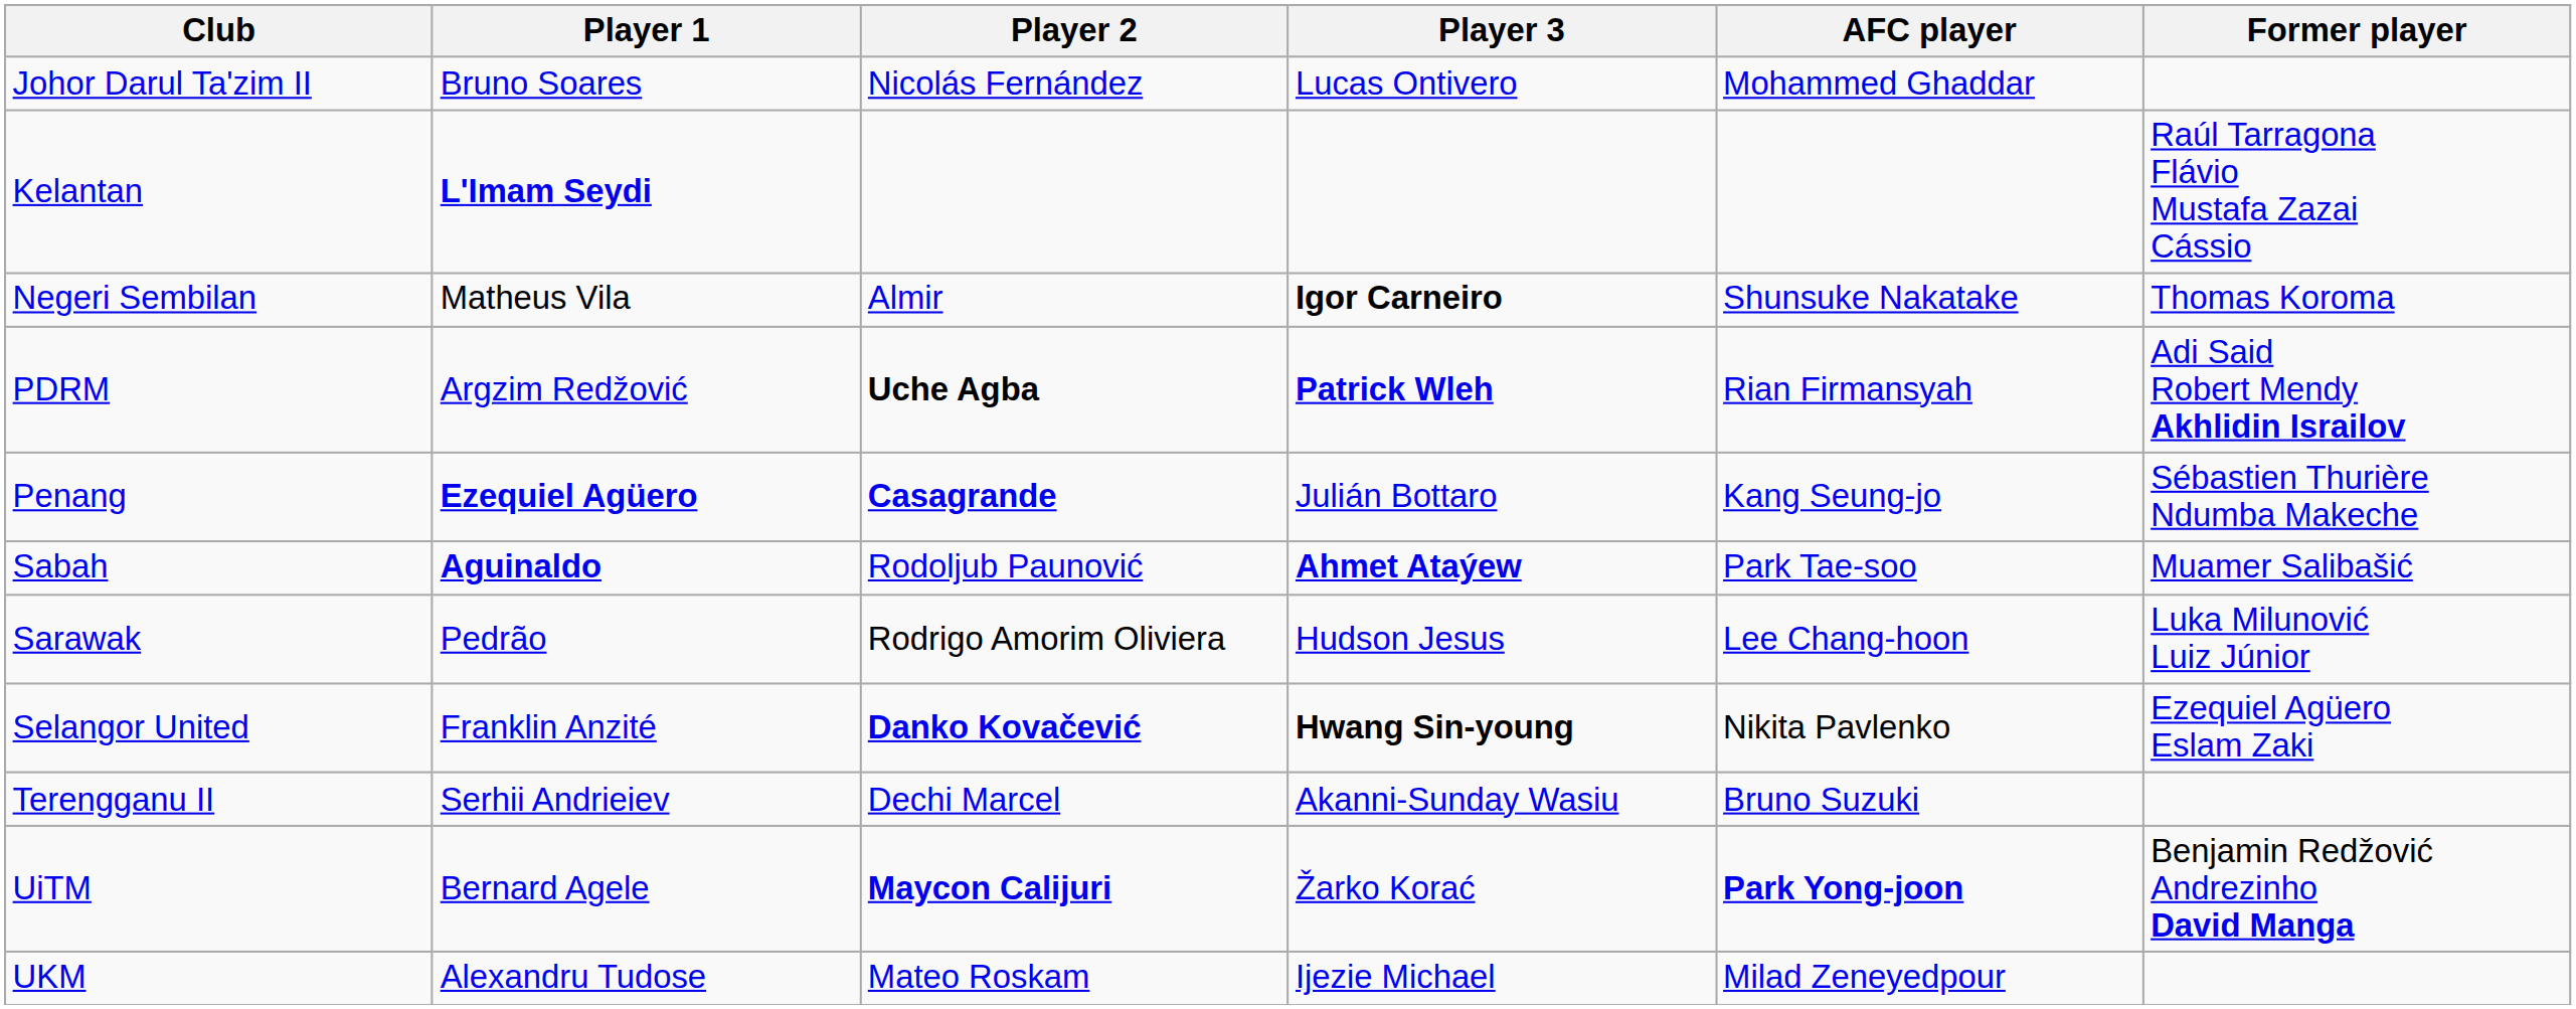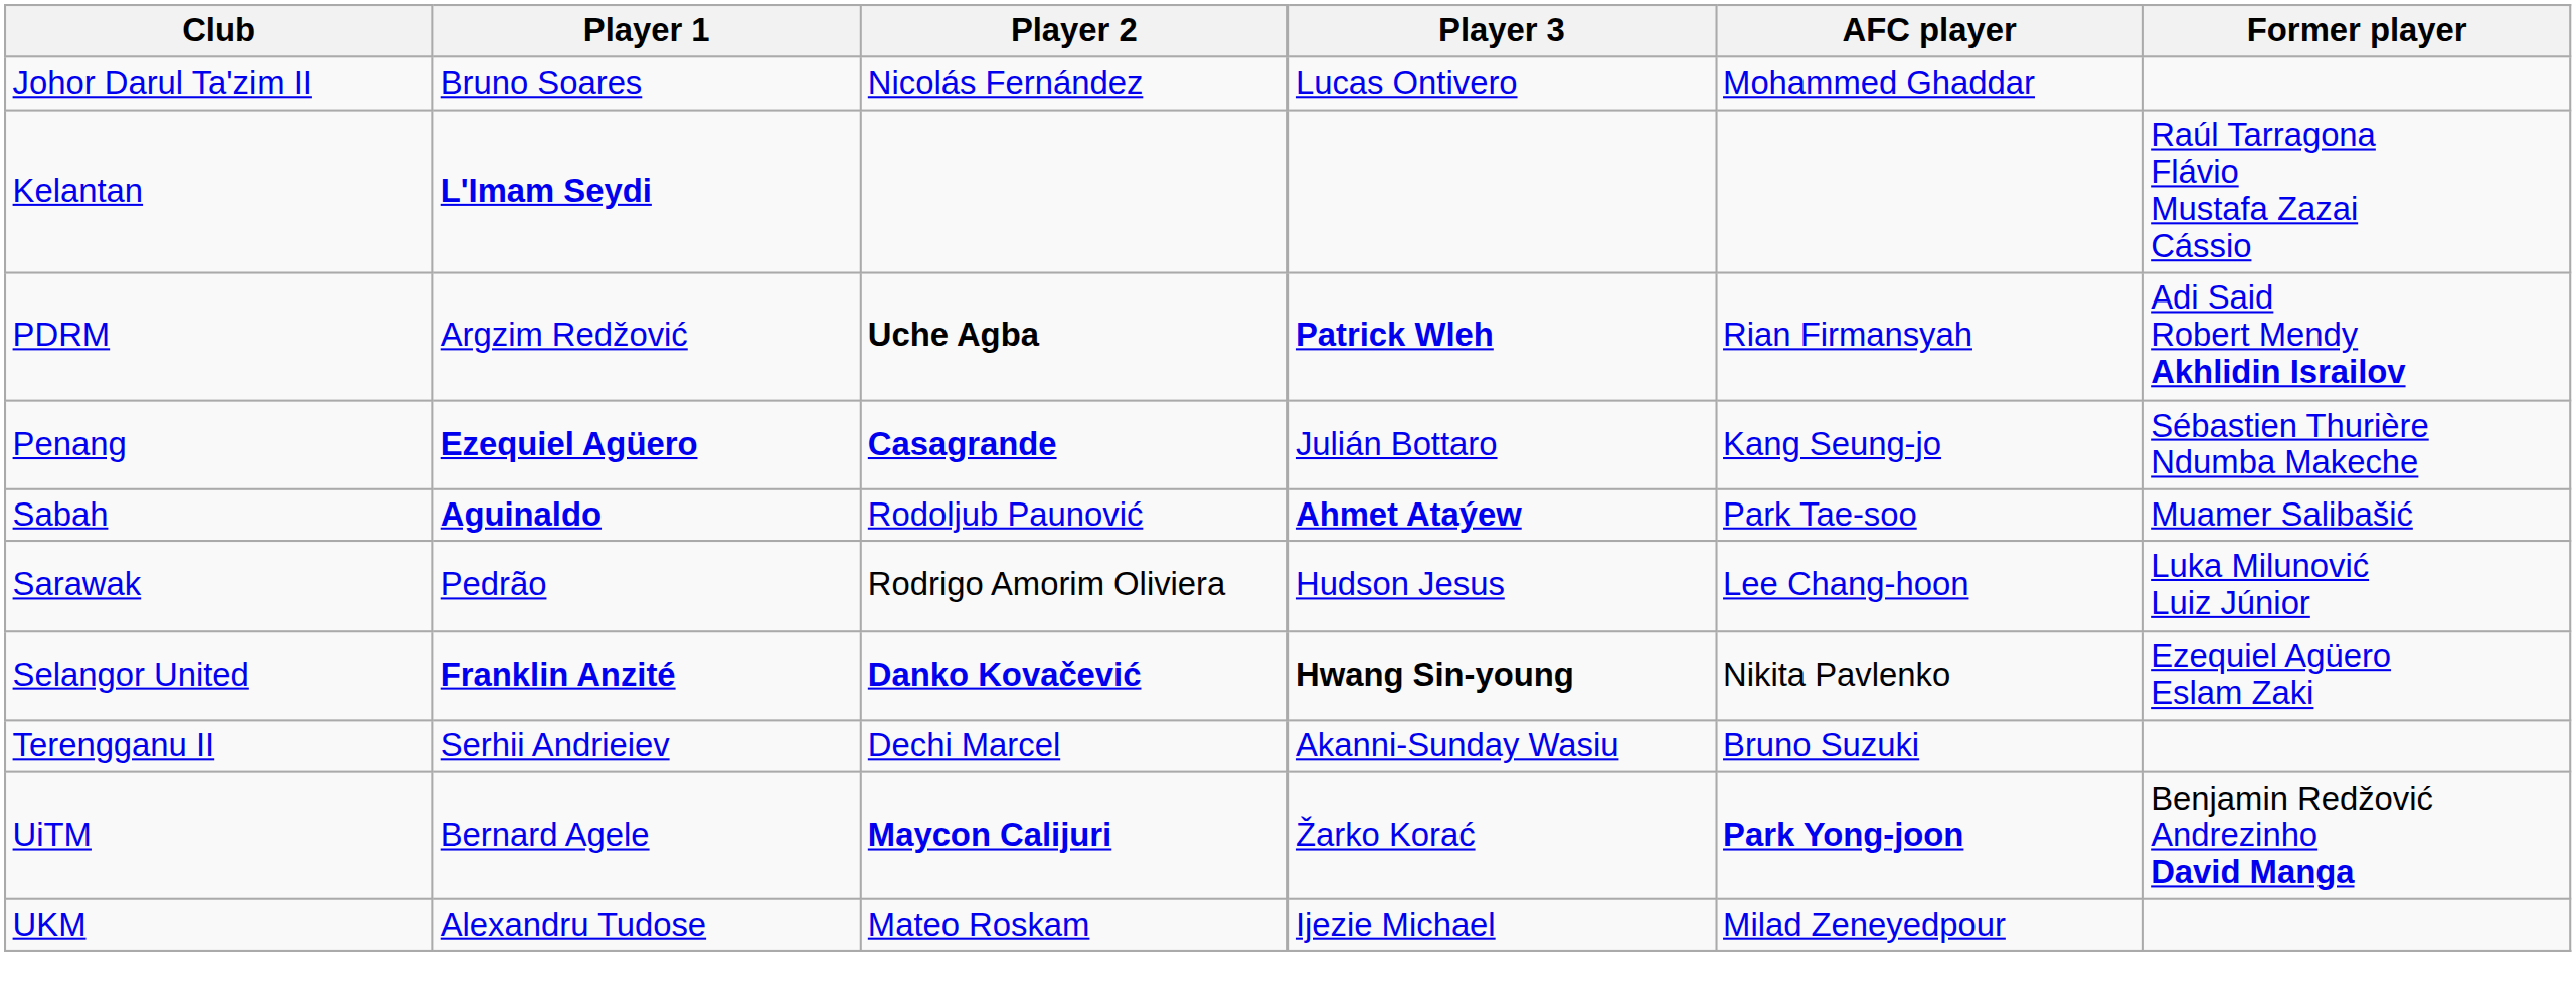 <table class="wikitable sortable">
 <tr>
 <th style="width:200px;">Club</th>
 <th style="width:200px;">Player 1</th>
 <th style="width:200px;">Player 2</th>
 <th style="width:200px;">Player 3</th>
 <th style="width:200px;">AFC player</th>
 <th style="width:200px;">Former player <small></small></th>
 </tr>
 <tr>
 <td><a href='#'>Johor Darul Ta'zim II</a></td>
 <td> <a href='#'>Bruno Soares</a></td>
 <td> <a href='#'>Nicolás Fernández</a></td>
 <td> <a href='#'>Lucas Ontivero</a></td>
 <td> <a href='#'>Mohammed Ghaddar</a></td>
 <td></td>
 </tr>
 <tr>
 <td><a href='#'>Kelantan</a></td>
 <td><strong> <a href='#'>L'Imam Seydi</a></strong></td>
 <td></td>
 <td></td>
 <td></td>
 <td> <a href='#'>Raúl Tarragona</a><br> <a href='#'>Flávio</a><br> <a href='#'>Mustafa Zazai</a><br> <a href='#'>Cássio</a></td>
-</tr>
-<tr>
-<td><a href='#'>Negeri Sembilan</a></td>
-<td> Matheus Vila</td>
-<td> <a href='#'>Almir</a></td>
-<td><strong> Igor Carneiro</strong></td>
-<td> <a href='#'>Shunsuke Nakatake</a></td>
-<td> <a href='#'>Thomas Koroma</a></td>
 </tr>
 <tr>
 <td><a href='#'>PDRM</a></td>
 <td> <a href='#'>Argzim Redžović</a></td>
 <td><strong> Uche Agba</strong></td>
 <td><strong> <a href='#'>Patrick Wleh</a></strong></td>
 <td> <a href='#'>Rian Firmansyah</a></td>
 <td> <a href='#'>Adi Said</a><br> <a href='#'>Robert Mendy</a><br><strong> <a href='#'>Akhlidin Israilov</a></strong></td>
 </tr>
 <tr>
 <td><a href='#'>Penang</a></td>
 <td><strong> <a href='#'>Ezequiel Agüero</a></strong></td>
 <td><strong> <a href='#'>Casagrande</a></strong></td>
 <td> <a href='#'>Julián Bottaro</a></td>
 <td> <a href='#'>Kang Seung-jo</a></td>
 <td> <a href='#'>Sébastien Thurière</a><br> <a href='#'>Ndumba Makeche</a></td>
 </tr>
 <tr>
 <td><a href='#'>Sabah</a></td>
 <td><strong> <a href='#'>Aguinaldo</a></strong></td>
 <td> <a href='#'>Rodoljub Paunović</a></td>
 <td> <strong><a href='#'>Ahmet Ataýew</a></strong></td>
 <td> <a href='#'>Park Tae-soo</a></td>
 <td> <a href='#'>Muamer Salibašić</a></td>
 </tr>
 <tr>
 <td><a href='#'>Sarawak</a></td>
 <td> <a href='#'>Pedrão</a></td>
 <td> Rodrigo Amorim Oliviera</td>
 <td> <a href='#'>Hudson Jesus</a></td>
 <td> <a href='#'>Lee Chang-hoon</a></td>
 <td> <a href='#'>Luka Milunović</a><br> <a href='#'>Luiz Júnior</a></td>
 </tr>
 <tr>
 <td><a href='#'>Selangor United</a></td>
-<td> <a href='#'>Franklin Anzité</a></td>
+<td><strong> <a href='#'>Franklin Anzité</a></strong></td>
 <td> <strong><a href='#'>Danko Kovačević</a></strong></td>
 <td> <strong>Hwang Sin-young</strong></td>
 <td> Nikita Pavlenko</td>
 <td> <a href='#'>Ezequiel Agüero</a><br> <a href='#'>Eslam Zaki</a></td>
 </tr>
 <tr>
 <td><a href='#'>Terengganu II</a></td>
 <td> <a href='#'>Serhii Andrieiev</a></td>
 <td> <a href='#'>Dechi Marcel</a></td>
 <td> <a href='#'>Akanni-Sunday Wasiu</a></td>
 <td> <a href='#'>Bruno Suzuki</a></td>
 <td></td>
 </tr>
 <tr>
 <td><a href='#'>UiTM</a></td>
 <td> <a href='#'>Bernard Agele</a></td>
 <td> <strong><a href='#'>Maycon Calijuri</a></strong></td>
 <td> <a href='#'>Žarko Korać</a></td>
 <td><strong> <a href='#'>Park Yong-joon</a></strong></td>
 <td> Benjamin Redžović<br> <a href='#'>Andrezinho</a><br><strong> <a href='#'>David Manga</a></strong></td>
 </tr>
 <tr>
 <td><a href='#'>UKM</a></td>
 <td> <a href='#'>Alexandru Tudose</a></td>
 <td> <a href='#'>Mateo Roskam</a></td>
 <td> <a href='#'>Ijezie Michael</a></td>
 <td> <a href='#'>Milad Zeneyedpour</a></td>
 <td></td>
 </tr>
 <tr>
 </tr>
 </table>
